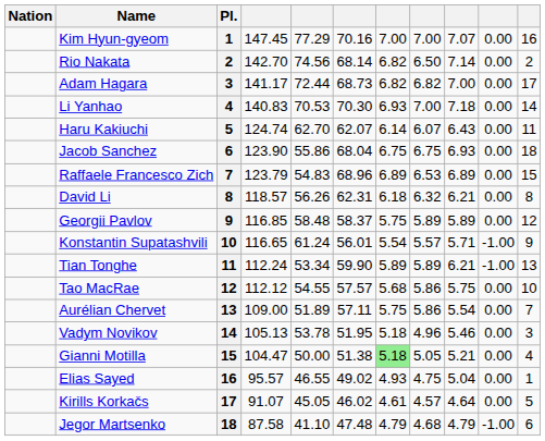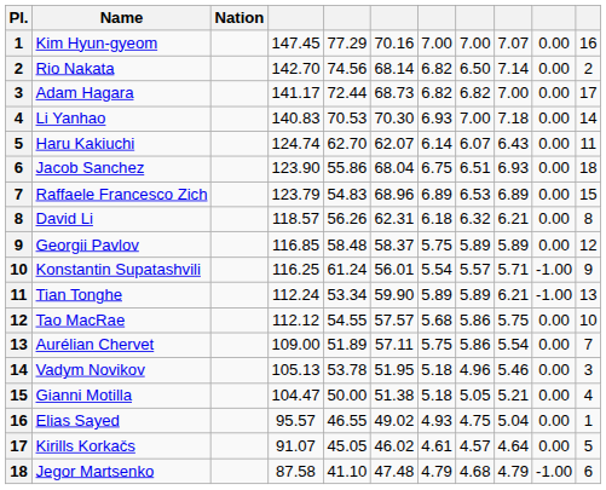 <table class="wikitable sortable" style="text-align:center">
 <tr>
+<th>Pl.</th>
+<th>Name</th>
 <th>Nation</th>
-<th>Name</th>
-<th>Pl.</th>
 <th></th>
 <th></th>
 <th></th>
 <th></th>
 <th></th>
 <th></th>
 <th></th>
 <th></th>
 </tr>
 <tr>
+<th>1</th>
+<td align=left><a href='#'>Kim Hyun-gyeom</a></td>
 <td align=left></td>
-<td align=left><a href='#'>Kim Hyun-gyeom</a></td>
-<th>1</th>
 <td>147.45</td>
 <td>77.29</td>
 <td>70.16</td>
 <td>7.00</td>
 <td>7.00</td>
 <td>7.07</td>
 <td>0.00</td>
 <td>16</td>
 </tr>
 <tr>
+<th>2</th>
+<td align=left><a href='#'>Rio Nakata</a></td>
 <td align=left></td>
-<td align=left><a href='#'>Rio Nakata</a></td>
-<th>2</th>
 <td>142.70</td>
 <td>74.56</td>
 <td>68.14</td>
 <td>6.82</td>
 <td>6.50</td>
 <td>7.14</td>
 <td>0.00</td>
 <td>2</td>
 </tr>
 <tr>
+<th>3</th>
+<td align=left><a href='#'>Adam Hagara</a></td>
 <td align=left></td>
-<td align=left><a href='#'>Adam Hagara</a></td>
-<th>3</th>
 <td>141.17</td>
 <td>72.44</td>
 <td>68.73</td>
 <td>6.82</td>
 <td>6.82</td>
 <td>7.00</td>
 <td>0.00</td>
 <td>17</td>
 </tr>
 <tr>
+<th>4</th>
+<td align=left><a href='#'>Li Yanhao</a></td>
 <td align=left></td>
-<td align=left><a href='#'>Li Yanhao</a></td>
-<th>4</th>
 <td>140.83</td>
 <td>70.53</td>
 <td>70.30</td>
 <td>6.93</td>
 <td>7.00</td>
 <td>7.18</td>
 <td>0.00</td>
 <td>14</td>
 </tr>
 <tr>
+<th>5</th>
+<td align=left><a href='#'>Haru Kakiuchi</a></td>
 <td align=left></td>
-<td align=left><a href='#'>Haru Kakiuchi</a></td>
-<th>5</th>
 <td>124.74</td>
 <td>62.70</td>
 <td>62.07</td>
 <td>6.14</td>
 <td>6.07</td>
 <td>6.43</td>
 <td>0.00</td>
 <td>11</td>
 </tr>
 <tr>
+<th>6</th>
+<td align=left><a href='#'>Jacob Sanchez</a></td>
 <td align=left></td>
-<td align=left><a href='#'>Jacob Sanchez</a></td>
-<th>6</th>
 <td>123.90</td>
 <td>55.86</td>
 <td>68.04</td>
 <td>6.75</td>
-<td>6.75</td>
+<td>6.51</td>
 <td>6.93</td>
 <td>0.00</td>
 <td>18</td>
 </tr>
 <tr>
+<th>7</th>
+<td align=left><a href='#'>Raffaele Francesco Zich</a></td>
 <td align=left></td>
-<td align=left><a href='#'>Raffaele Francesco Zich</a></td>
-<th>7</th>
 <td>123.79</td>
 <td>54.83</td>
 <td>68.96</td>
 <td>6.89</td>
 <td>6.53</td>
 <td>6.89</td>
 <td>0.00</td>
 <td>15</td>
 </tr>
 <tr>
+<th>8</th>
+<td align="left"><a href='#'>David Li</a></td>
 <td align="left"></td>
-<td align="left"><a href='#'>David Li</a></td>
-<th>8</th>
 <td>118.57</td>
 <td>56.26</td>
 <td>62.31</td>
 <td>6.18</td>
 <td>6.32</td>
 <td>6.21</td>
 <td>0.00</td>
 <td>8</td>
 </tr>
 <tr>
+<th>9</th>
+<td align="left"><a href='#'>Georgii Pavlov</a></td>
 <td align="left"></td>
-<td align="left"><a href='#'>Georgii Pavlov</a></td>
-<th>9</th>
 <td>116.85</td>
 <td>58.48</td>
 <td>58.37</td>
 <td>5.75</td>
 <td>5.89</td>
 <td>5.89</td>
 <td>0.00</td>
 <td>12</td>
 </tr>
 <tr>
+<th>10</th>
+<td align="left"><a href='#'>Konstantin Supatashvili</a></td>
 <td align="left"></td>
-<td align="left"><a href='#'>Konstantin Supatashvili</a></td>
-<th>10</th>
-<td>116.65</td>
+<td>116.25</td>
 <td>61.24</td>
 <td>56.01</td>
 <td>5.54</td>
 <td>5.57</td>
 <td>5.71</td>
 <td>-1.00</td>
 <td>9</td>
 </tr>
 <tr>
+<th>11</th>
+<td align="left"><a href='#'>Tian Tonghe</a></td>
 <td align="left"></td>
-<td align="left"><a href='#'>Tian Tonghe</a></td>
-<th>11</th>
 <td>112.24</td>
 <td>53.34</td>
 <td>59.90</td>
 <td>5.89</td>
 <td>5.89</td>
 <td>6.21</td>
 <td>-1.00</td>
 <td>13</td>
 </tr>
 <tr>
+<th>12</th>
+<td align="left"><a href='#'>Tao MacRae</a></td>
 <td align="left"></td>
-<td align="left"><a href='#'>Tao MacRae</a></td>
-<th>12</th>
 <td>112.12</td>
 <td>54.55</td>
 <td>57.57</td>
 <td>5.68</td>
 <td>5.86</td>
 <td>5.75</td>
 <td>0.00</td>
 <td>10</td>
 </tr>
 <tr>
+<th>13</th>
+<td align="left"><a href='#'>Aurélian Chervet</a></td>
 <td align="left"></td>
-<td align="left"><a href='#'>Aurélian Chervet</a></td>
-<th>13</th>
 <td>109.00</td>
 <td>51.89</td>
 <td>57.11</td>
 <td>5.75</td>
 <td>5.86</td>
 <td>5.54</td>
 <td>0.00</td>
 <td>7</td>
 </tr>
 <tr>
+<th>14</th>
+<td align="left"><a href='#'>Vadym Novikov</a></td>
 <td align="left"></td>
-<td align="left"><a href='#'>Vadym Novikov</a></td>
-<th>14</th>
 <td>105.13</td>
 <td>53.78</td>
 <td>51.95</td>
 <td>5.18</td>
 <td>4.96</td>
 <td>5.46</td>
 <td>0.00</td>
 <td>3</td>
 </tr>
 <tr>
+<th>15</th>
+<td align="left"><a href='#'>Gianni Motilla</a></td>
 <td align="left"></td>
-<td align="left"><a href='#'>Gianni Motilla</a></td>
-<th>15</th>
 <td>104.47</td>
 <td>50.00</td>
 <td>51.38</td>
-<td style="background: lightgreen;">5.18</td>
+<td>5.18</td>
 <td>5.05</td>
 <td>5.21</td>
 <td>0.00</td>
 <td>4</td>
 </tr>
 <tr>
+<th>16</th>
+<td align="left"><a href='#'>Elias Sayed</a></td>
 <td align="left"></td>
-<td align="left"><a href='#'>Elias Sayed</a></td>
-<th>16</th>
 <td>95.57</td>
 <td>46.55</td>
 <td>49.02</td>
 <td>4.93</td>
 <td>4.75</td>
 <td>5.04</td>
 <td>0.00</td>
 <td>1</td>
 </tr>
 <tr>
+<th>17</th>
+<td align="left"><a href='#'>Kirills Korkačs</a></td>
 <td align="left"></td>
-<td align="left"><a href='#'>Kirills Korkačs</a></td>
-<th>17</th>
 <td>91.07</td>
 <td>45.05</td>
 <td>46.02</td>
 <td>4.61</td>
 <td>4.57</td>
 <td>4.64</td>
 <td>0.00</td>
 <td>5</td>
 </tr>
 <tr>
+<th>18</th>
+<td align=left><a href='#'>Jegor Martsenko</a></td>
 <td align=left></td>
-<td align=left><a href='#'>Jegor Martsenko</a></td>
-<th>18</th>
 <td>87.58</td>
 <td>41.10</td>
 <td>47.48</td>
 <td>4.79</td>
 <td>4.68</td>
 <td>4.79</td>
 <td>-1.00</td>
 <td>6</td>
 </tr>
 </table>
